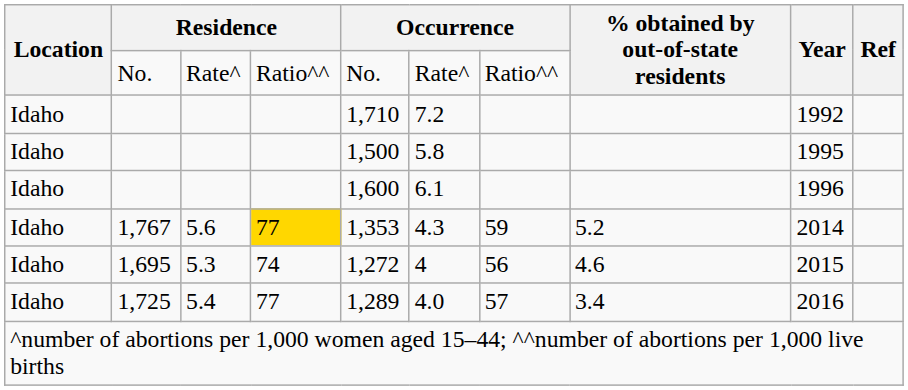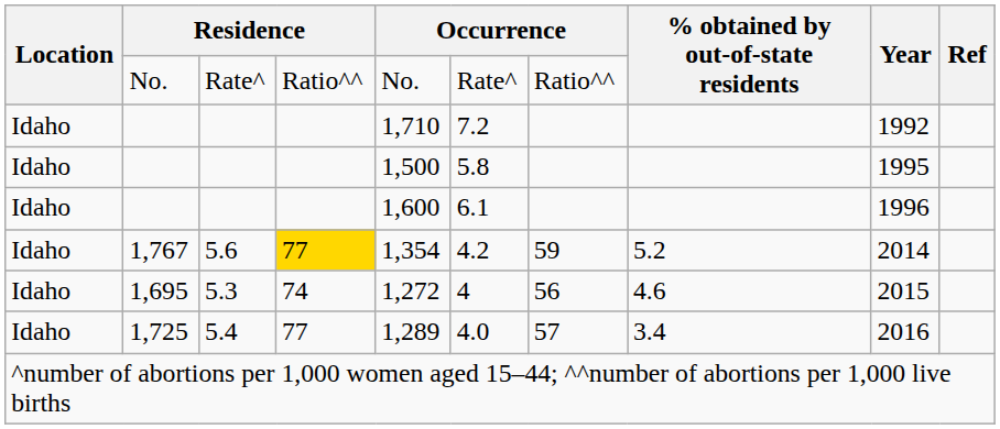 <table class="wikitable">
 <tr>
 <th rowspan="2">Location</th>
 <th colspan="3">Residence</th>
 <th colspan="3">Occurrence</th>
 <th rowspan="2">% obtained by<br>out-of-state residents</th>
 <th rowspan="2">Year</th>
 <th rowspan="2">Ref</th>
 </tr>
 <tr>
 <td>No.</td>
 <td>Rate^</td>
 <td>Ratio^^</td>
 <td>No.</td>
 <td>Rate^</td>
 <td>Ratio^^</td>
 </tr>
 <tr>
 <td>Idaho</td>
 <td></td>
 <td></td>
 <td></td>
 <td>1,710</td>
 <td>7.2</td>
 <td></td>
 <td></td>
 <td>1992</td>
 <td></td>
 </tr>
 <tr>
 <td>Idaho</td>
 <td></td>
 <td></td>
 <td></td>
 <td>1,500</td>
 <td>5.8</td>
 <td></td>
 <td></td>
 <td>1995</td>
 <td></td>
 </tr>
 <tr>
 <td>Idaho</td>
 <td></td>
 <td></td>
 <td></td>
 <td>1,600</td>
 <td>6.1</td>
 <td></td>
 <td></td>
 <td>1996</td>
 <td></td>
 </tr>
 <tr>
 <td>Idaho</td>
 <td>1,767</td>
 <td>5.6</td>
 <td style="background: gold;">77</td>
-<td>1,353</td>
-<td>4.3</td>
+<td>1,354</td>
+<td>4.2</td>
 <td>59</td>
 <td>5.2</td>
 <td>2014</td>
 <td></td>
 </tr>
 <tr>
 <td>Idaho</td>
 <td>1,695</td>
 <td>5.3</td>
 <td>74</td>
 <td>1,272</td>
 <td>4</td>
 <td>56</td>
 <td>4.6</td>
 <td>2015</td>
 <td></td>
 </tr>
 <tr>
 <td>Idaho</td>
 <td>1,725</td>
 <td>5.4</td>
 <td>77</td>
 <td>1,289</td>
 <td>4.0</td>
 <td>57</td>
 <td>3.4</td>
 <td>2016</td>
 <td></td>
 </tr>
 <tr>
 <td colspan="10">^number of abortions per 1,000 women aged 15–44; ^^number of abortions per 1,000 live births</td>
 </tr>
 </table>
